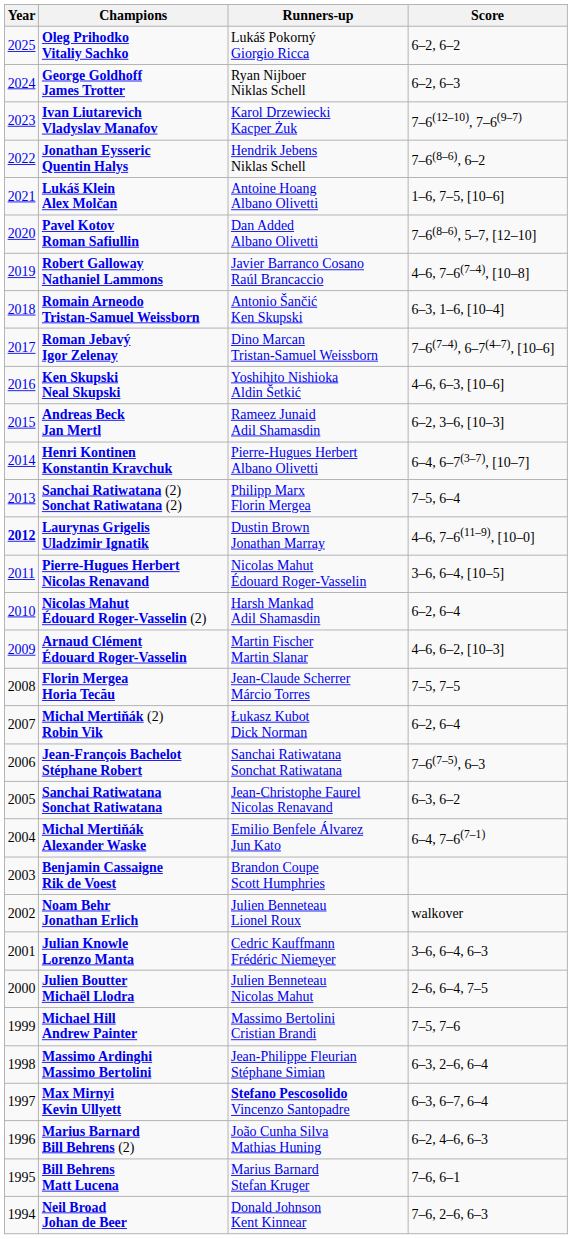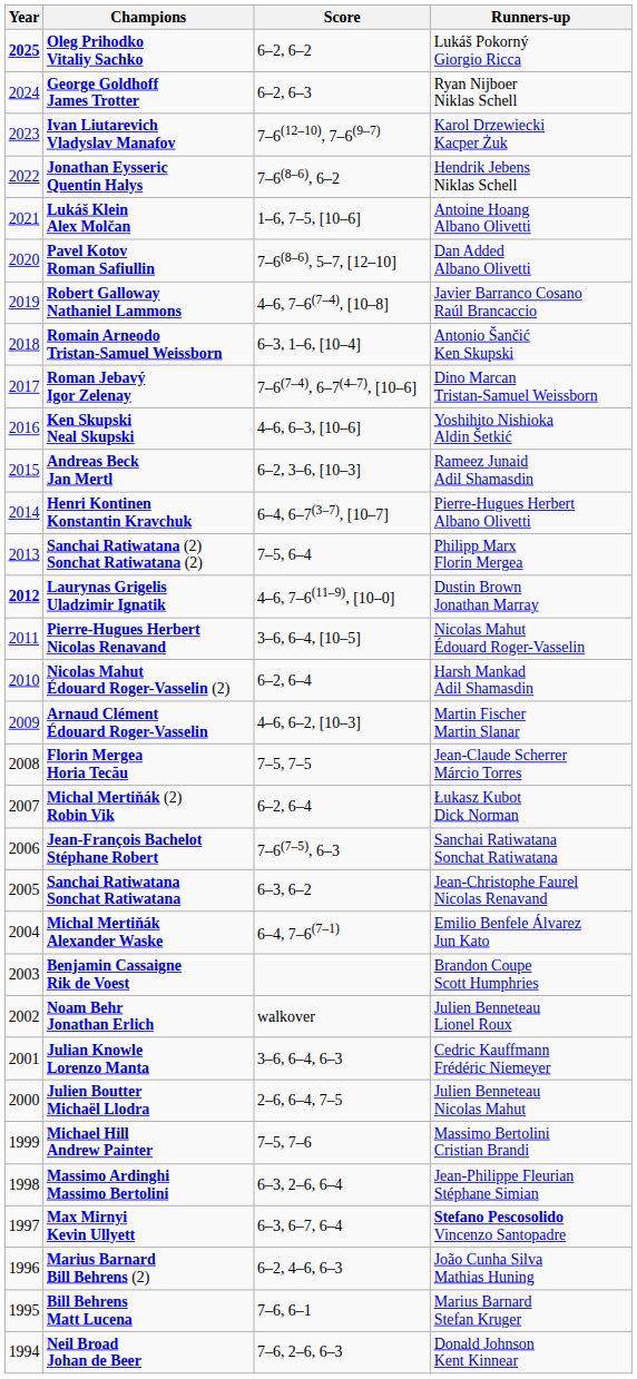 <table class="wikitable">
 <tr>
 <th>Year</th>
 <th width="210">Champions</th>
+<th width="175">Score</th>
 <th width="200">Runners-up</th>
-<th width="175">Score</th>
 </tr>
 <tr>
-<td><a href='#'>2025</a></td>
+<td><strong><a href='#'>2025</a></strong></td>
 <td> <strong><a href='#'>Oleg Prihodko</a></strong><br> <strong><a href='#'>Vitaliy Sachko</a></strong></td>
+<td>6–2, 6–2</td>
 <td> Lukáš Pokorný<br> <a href='#'>Giorgio Ricca</a></td>
-<td>6–2, 6–2</td>
 </tr>
 <tr>
 <td><a href='#'>2024</a></td>
 <td> <strong><a href='#'>George Goldhoff</a></strong><br> <strong><a href='#'>James Trotter</a></strong></td>
+<td>6–2, 6–3</td>
 <td> Ryan Nijboer<br> Niklas Schell</td>
-<td>6–2, 6–3</td>
 </tr>
 <tr>
 <td><a href='#'>2023</a></td>
 <td> <strong><a href='#'>Ivan Liutarevich</a></strong><br> <strong><a href='#'>Vladyslav Manafov</a></strong></td>
+<td>7–6<sup>(12–10)</sup>, 7–6<sup>(9–7)</sup></td>
 <td> <a href='#'>Karol Drzewiecki</a><br> <a href='#'>Kacper Żuk</a></td>
-<td>7–6<sup>(12–10)</sup>, 7–6<sup>(9–7)</sup></td>
 </tr>
 <tr>
 <td><a href='#'>2022</a></td>
 <td> <strong><a href='#'>Jonathan Eysseric</a></strong><br> <strong><a href='#'>Quentin Halys</a></strong></td>
+<td>7–6<sup>(8–6)</sup>, 6–2</td>
 <td> <a href='#'>Hendrik Jebens</a><br> Niklas Schell</td>
-<td>7–6<sup>(8–6)</sup>, 6–2</td>
 </tr>
 <tr>
 <td><a href='#'>2021</a></td>
 <td> <strong><a href='#'>Lukáš Klein</a></strong><br> <strong><a href='#'>Alex Molčan</a></strong></td>
+<td>1–6, 7–5, [10–6]</td>
 <td> <a href='#'>Antoine Hoang</a><br> <a href='#'>Albano Olivetti</a></td>
-<td>1–6, 7–5, [10–6]</td>
 </tr>
 <tr>
 <td><a href='#'>2020</a></td>
 <td> <strong><a href='#'>Pavel Kotov</a></strong><br> <strong><a href='#'>Roman Safiullin</a></strong></td>
+<td>7–6<sup>(8–6)</sup>, 5–7, [12–10]</td>
 <td> <a href='#'>Dan Added</a><br> <a href='#'>Albano Olivetti</a></td>
-<td>7–6<sup>(8–6)</sup>, 5–7, [12–10]</td>
 </tr>
 <tr>
 <td><a href='#'>2019</a></td>
 <td> <strong><a href='#'>Robert Galloway</a></strong><br> <strong><a href='#'>Nathaniel Lammons</a></strong></td>
+<td>4–6, 7–6<sup>(7–4)</sup>, [10–8]</td>
 <td> <a href='#'>Javier Barranco Cosano</a><br> <a href='#'>Raúl Brancaccio</a></td>
-<td>4–6, 7–6<sup>(7–4)</sup>, [10–8]</td>
 </tr>
 <tr>
 <td><a href='#'>2018</a></td>
 <td> <strong><a href='#'>Romain Arneodo</a></strong><br> <strong><a href='#'>Tristan-Samuel Weissborn</a></strong></td>
+<td>6–3, 1–6, [10–4]</td>
 <td> <a href='#'>Antonio Šančić</a><br> <a href='#'>Ken Skupski</a></td>
-<td>6–3, 1–6, [10–4]</td>
 </tr>
 <tr>
 <td><a href='#'>2017</a></td>
 <td> <strong><a href='#'>Roman Jebavý</a></strong><br> <strong><a href='#'>Igor Zelenay</a></strong></td>
+<td>7–6<sup>(7–4)</sup>, 6–7<sup>(4–7)</sup>, [10–6]</td>
 <td> <a href='#'>Dino Marcan</a><br> <a href='#'>Tristan-Samuel Weissborn</a></td>
-<td>7–6<sup>(7–4)</sup>, 6–7<sup>(4–7)</sup>, [10–6]</td>
 </tr>
 <tr>
 <td><a href='#'>2016</a></td>
 <td> <strong><a href='#'>Ken Skupski</a></strong><br> <strong><a href='#'>Neal Skupski</a></strong></td>
+<td>4–6, 6–3, [10–6]</td>
 <td> <a href='#'>Yoshihito Nishioka</a><br> <a href='#'>Aldin Šetkić</a></td>
-<td>4–6, 6–3, [10–6]</td>
 </tr>
 <tr>
 <td><a href='#'>2015</a></td>
 <td> <strong><a href='#'>Andreas Beck</a></strong><br> <strong><a href='#'>Jan Mertl</a></strong></td>
+<td>6–2, 3–6, [10–3]</td>
 <td> <a href='#'>Rameez Junaid</a><br>  <a href='#'>Adil Shamasdin</a></td>
-<td>6–2, 3–6, [10–3]</td>
 </tr>
 <tr>
 <td><a href='#'>2014</a></td>
 <td> <strong><a href='#'>Henri Kontinen</a></strong><br> <strong><a href='#'>Konstantin Kravchuk</a></strong></td>
+<td>6–4, 6–7<sup>(3–7)</sup>, [10–7]</td>
 <td> <a href='#'>Pierre-Hugues Herbert</a> <br>  <a href='#'>Albano Olivetti</a></td>
-<td>6–4, 6–7<sup>(3–7)</sup>, [10–7]</td>
 </tr>
 <tr>
 <td><a href='#'>2013</a></td>
 <td> <strong><a href='#'>Sanchai Ratiwatana</a></strong> (2)<br> <strong><a href='#'>Sonchat Ratiwatana</a></strong> (2)</td>
+<td>7–5, 6–4</td>
 <td> <a href='#'>Philipp Marx</a><br> <a href='#'>Florin Mergea</a></td>
-<td>7–5, 6–4</td>
 </tr>
 <tr>
 <td><strong><a href='#'>2012</a></strong></td>
 <td> <strong><a href='#'>Laurynas Grigelis</a></strong><br> <strong><a href='#'>Uladzimir Ignatik</a></strong></td>
+<td>4–6, 7–6<sup>(11–9)</sup>, [10–0]</td>
 <td> <a href='#'>Dustin Brown</a><br> <a href='#'>Jonathan Marray</a></td>
-<td>4–6, 7–6<sup>(11–9)</sup>, [10–0]</td>
 </tr>
 <tr>
 <td><a href='#'>2011</a></td>
 <td> <strong><a href='#'>Pierre-Hugues Herbert</a></strong><br> <strong><a href='#'>Nicolas Renavand</a></strong></td>
+<td>3–6, 6–4, [10–5]</td>
 <td> <a href='#'>Nicolas Mahut</a><br> <a href='#'>Édouard Roger-Vasselin</a></td>
-<td>3–6, 6–4, [10–5]</td>
 </tr>
 <tr>
 <td><a href='#'>2010</a></td>
 <td> <strong><a href='#'>Nicolas Mahut</a></strong><br> <strong><a href='#'>Édouard Roger-Vasselin</a></strong> (2)</td>
+<td>6–2, 6–4</td>
 <td> <a href='#'>Harsh Mankad</a><br> <a href='#'>Adil Shamasdin</a></td>
-<td>6–2, 6–4</td>
 </tr>
 <tr>
 <td><a href='#'>2009</a></td>
 <td> <strong><a href='#'>Arnaud Clément</a></strong><br> <strong><a href='#'>Édouard Roger-Vasselin</a></strong></td>
+<td>4–6, 6–2, [10–3]</td>
 <td> <a href='#'>Martin Fischer</a><br> <a href='#'>Martin Slanar</a></td>
-<td>4–6, 6–2, [10–3]</td>
 </tr>
 <tr>
 <td>2008</td>
 <td> <strong><a href='#'>Florin Mergea</a></strong><br> <strong><a href='#'>Horia Tecău</a></strong></td>
+<td>7–5, 7–5</td>
 <td> <a href='#'>Jean-Claude Scherrer</a> <br>  <a href='#'>Márcio Torres</a></td>
-<td>7–5, 7–5</td>
 </tr>
 <tr>
 <td>2007</td>
 <td> <strong><a href='#'>Michal Mertiňák</a></strong> (2) <br>  <strong><a href='#'>Robin Vik</a></strong></td>
+<td>6–2, 6–4</td>
 <td> <a href='#'>Łukasz Kubot</a> <br>  <a href='#'>Dick Norman</a></td>
-<td>6–2, 6–4</td>
 </tr>
 <tr>
 <td>2006</td>
 <td> <strong><a href='#'>Jean-François Bachelot</a></strong> <br>  <strong><a href='#'>Stéphane Robert</a></strong></td>
+<td>7–6<sup>(7–5)</sup>, 6–3</td>
 <td> <a href='#'>Sanchai Ratiwatana</a> <br>  <a href='#'>Sonchat Ratiwatana</a></td>
-<td>7–6<sup>(7–5)</sup>, 6–3</td>
 </tr>
 <tr>
 <td>2005</td>
 <td> <strong><a href='#'>Sanchai Ratiwatana</a></strong> <br>  <strong><a href='#'>Sonchat Ratiwatana</a></strong></td>
+<td>6–3, 6–2</td>
 <td> <a href='#'>Jean-Christophe Faurel</a> <br>  <a href='#'>Nicolas Renavand</a></td>
-<td>6–3, 6–2</td>
 </tr>
 <tr>
 <td>2004</td>
 <td> <strong><a href='#'>Michal Mertiňák</a></strong> <br>  <strong><a href='#'>Alexander Waske</a></strong></td>
+<td>6–4, 7–6<sup>(7–1)</sup></td>
 <td> <a href='#'>Emilio Benfele Álvarez</a> <br>  <a href='#'>Jun Kato</a></td>
-<td>6–4, 7–6<sup>(7–1)</sup></td>
 </tr>
 <tr>
 <td>2003</td>
 <td> <strong><a href='#'>Benjamin Cassaigne</a></strong> <br>  <strong><a href='#'>Rik de Voest</a></strong></td>
+<td></td>
 <td> <a href='#'>Brandon Coupe</a> <br>  <a href='#'>Scott Humphries</a></td>
-<td></td>
 </tr>
 <tr>
 <td>2002</td>
 <td> <strong><a href='#'>Noam Behr</a></strong> <br>  <strong><a href='#'>Jonathan Erlich</a></strong></td>
+<td>walkover</td>
 <td> <a href='#'>Julien Benneteau</a> <br>  <a href='#'>Lionel Roux</a></td>
-<td>walkover</td>
 </tr>
 <tr>
 <td>2001</td>
 <td> <strong><a href='#'>Julian Knowle</a></strong> <br>  <strong><a href='#'>Lorenzo Manta</a></strong></td>
+<td>3–6, 6–4, 6–3</td>
 <td> <a href='#'>Cedric Kauffmann</a> <br>  <a href='#'>Frédéric Niemeyer</a></td>
-<td>3–6, 6–4, 6–3</td>
 </tr>
 <tr>
 <td>2000</td>
 <td> <strong><a href='#'>Julien Boutter</a></strong> <br>  <strong><a href='#'>Michaël Llodra</a></strong></td>
+<td>2–6, 6–4, 7–5</td>
 <td> <a href='#'>Julien Benneteau</a> <br>  <a href='#'>Nicolas Mahut</a></td>
-<td>2–6, 6–4, 7–5</td>
 </tr>
 <tr>
 <td>1999</td>
 <td> <strong><a href='#'>Michael Hill</a></strong> <br>  <strong><a href='#'>Andrew Painter</a></strong></td>
+<td>7–5, 7–6</td>
 <td> <a href='#'>Massimo Bertolini</a> <br>  <a href='#'>Cristian Brandi</a></td>
-<td>7–5, 7–6</td>
 </tr>
 <tr>
 <td>1998</td>
 <td> <strong><a href='#'>Massimo Ardinghi</a></strong> <br>  <strong><a href='#'>Massimo Bertolini</a></strong></td>
+<td>6–3, 2–6, 6–4</td>
 <td> <a href='#'>Jean-Philippe Fleurian</a> <br>  <a href='#'>Stéphane Simian</a></td>
-<td>6–3, 2–6, 6–4</td>
 </tr>
 <tr>
 <td>1997</td>
 <td> <strong><a href='#'>Max Mirnyi</a></strong> <br>  <strong><a href='#'>Kevin Ullyett</a></strong></td>
+<td>6–3, 6–7, 6–4</td>
 <td> <strong><a href='#'>Stefano Pescosolido</a></strong> <br>  <a href='#'>Vincenzo Santopadre</a></td>
-<td>6–3, 6–7, 6–4</td>
 </tr>
 <tr>
 <td>1996</td>
 <td> <strong><a href='#'>Marius Barnard</a></strong> <br>  <strong><a href='#'>Bill Behrens</a></strong> (2)</td>
+<td>6–2, 4–6, 6–3</td>
 <td> <a href='#'>João Cunha Silva</a> <br>  <a href='#'>Mathias Huning</a></td>
-<td>6–2, 4–6, 6–3</td>
 </tr>
 <tr>
 <td>1995</td>
 <td> <strong><a href='#'>Bill Behrens</a></strong> <br>  <strong><a href='#'>Matt Lucena</a></strong></td>
+<td>7–6, 6–1</td>
 <td> <a href='#'>Marius Barnard</a> <br>  <a href='#'>Stefan Kruger</a></td>
-<td>7–6, 6–1</td>
 </tr>
 <tr>
 <td>1994</td>
 <td> <strong><a href='#'>Neil Broad</a></strong> <br>  <strong><a href='#'>Johan de Beer</a></strong></td>
+<td>7–6, 2–6, 6–3</td>
 <td> <a href='#'>Donald Johnson</a> <br>  <a href='#'>Kent Kinnear</a></td>
-<td>7–6, 2–6, 6–3</td>
 </tr>
 </table>
